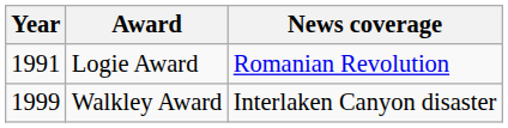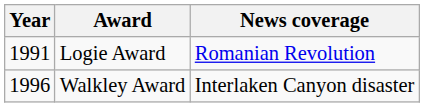 <table class="wikitable">
 <tr>
 <th>Year</th>
 <th>Award</th>
 <th>News coverage</th>
 </tr>
 <tr>
 <td>1991</td>
 <td>Logie Award</td>
 <td><a href='#'>Romanian Revolution</a></td>
 </tr>
 <tr>
-<td>1999</td>
+<td>1996</td>
 <td>Walkley Award</td>
 <td>Interlaken Canyon disaster</td>
 </tr>
 </table>
